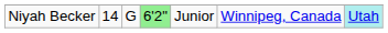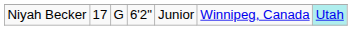 <table class="wikitable sortable" border="1" style="text-align: center;">
 <tr align=center>
 </tr>
 <tr>
 <td>Niyah Becker</td>
-<td>14</td>
+<td>17</td>
 <td>G</td>
-<td style="background: lightgreen;">6'2"</td>
+<td>6'2"</td>
 <td>Junior</td>
 <td><a href='#'>Winnipeg, Canada</a></td>
 <td style="background: paleturquoise;"><a href='#'>Utah</a></td>
 </tr>
 </table>
